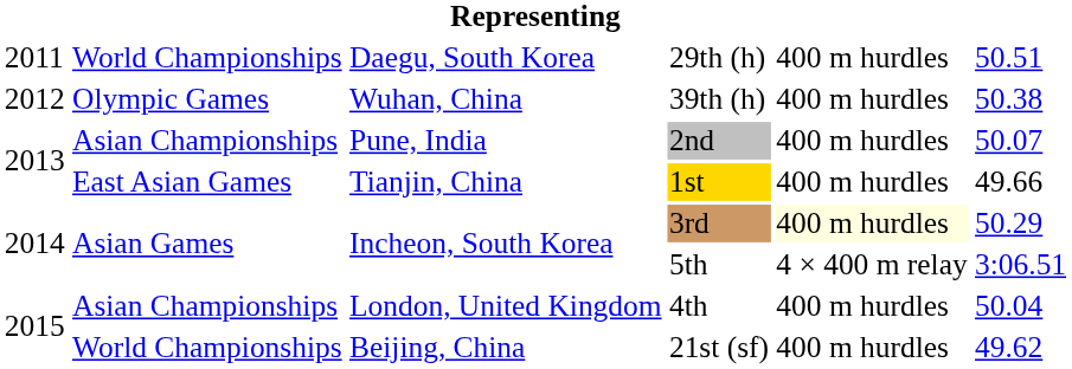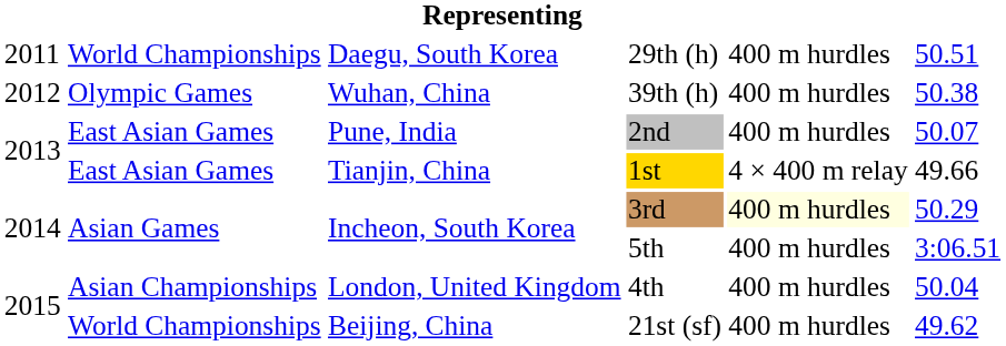 <table>
 <tr>
 <th colspan="6">Representing </th>
 </tr>
 <tr>
 <td>2011</td>
 <td><a href='#'>World Championships</a></td>
 <td><a href='#'>Daegu, South Korea</a></td>
 <td>29th (h)</td>
 <td>400 m hurdles</td>
 <td><a href='#'>50.51</a></td>
 </tr>
 <tr>
 <td>2012</td>
 <td><a href='#'>Olympic Games</a></td>
 <td><a href='#'>Wuhan, China</a></td>
 <td>39th (h)</td>
 <td>400 m hurdles</td>
 <td><a href='#'>50.38</a></td>
 </tr>
 <tr>
 <td rowspan=2>2013</td>
-<td><a href='#'>Asian Championships</a></td>
+<td><a href='#'>East Asian Games</a></td>
 <td><a href='#'>Pune, India</a></td>
 <td bgcolor=silver>2nd</td>
 <td>400 m hurdles</td>
 <td><a href='#'>50.07</a></td>
 </tr>
 <tr>
 <td><a href='#'>East Asian Games</a></td>
 <td><a href='#'>Tianjin, China</a></td>
 <td bgcolor=gold>1st</td>
-<td>400 m hurdles</td>
+<td>4 × 400 m relay</td>
 <td>49.66</td>
 </tr>
 <tr>
 <td rowspan=2>2014</td>
 <td rowspan=2><a href='#'>Asian Games</a></td>
 <td rowspan=2><a href='#'>Incheon, South Korea</a></td>
 <td bgcolor=cc9966>3rd</td>
 <td style="background: lightyellow;">400 m hurdles</td>
 <td><a href='#'>50.29</a></td>
 </tr>
 <tr>
 <td>5th</td>
-<td>4 × 400 m relay</td>
+<td>400 m hurdles</td>
 <td><a href='#'>3:06.51</a></td>
 </tr>
 <tr>
 <td rowspan=2>2015</td>
 <td><a href='#'>Asian Championships</a></td>
 <td><a href='#'>London, United Kingdom</a></td>
 <td>4th</td>
 <td>400 m hurdles</td>
 <td><a href='#'>50.04</a></td>
 </tr>
 <tr>
 <td><a href='#'>World Championships</a></td>
 <td><a href='#'>Beijing, China</a></td>
 <td>21st (sf)</td>
 <td>400 m hurdles</td>
 <td><a href='#'>49.62</a></td>
 </tr>
 </table>
